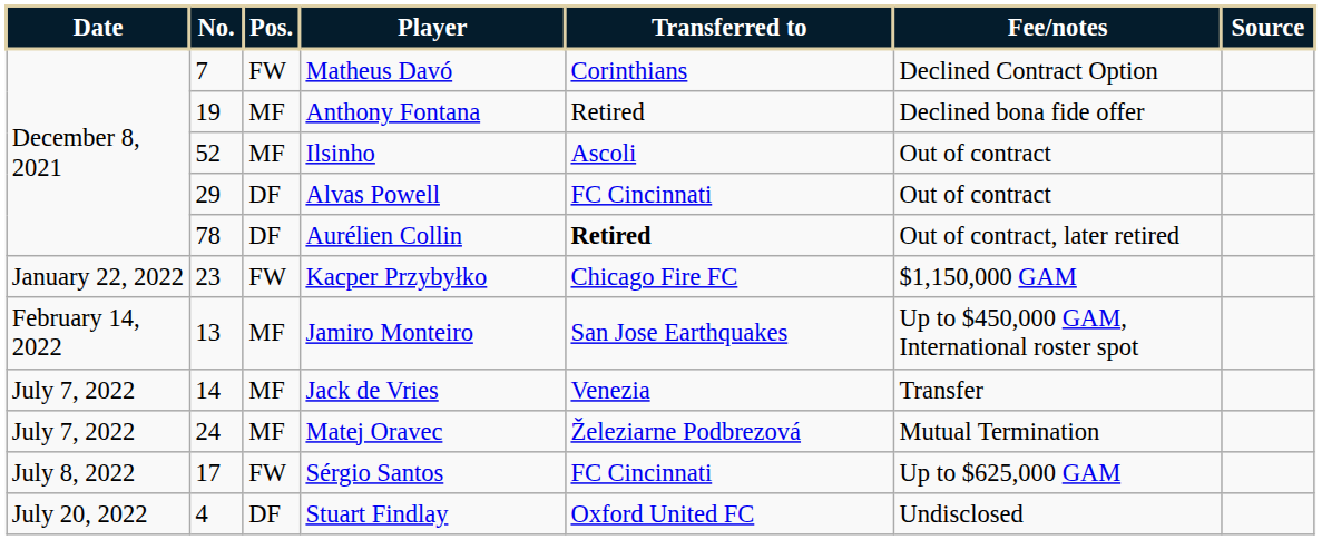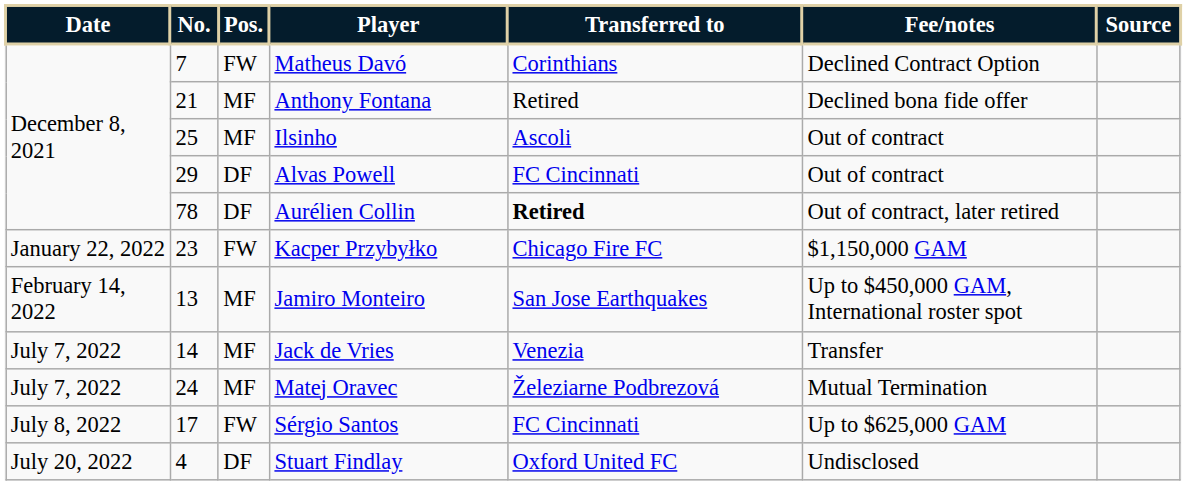 <table class="wikitable sortable" style="width:90%; text-align:center; font-size:95%; text-align:left;">
 <tr>
 <th style="background:#041C2C; color:#FFFFFF; border:2px solid #DFD1A7; width:125px;">Date</th>
 <th style="background:#041C2C; color:#FFFFFF; border:2px solid #DFD1A7; width:25px;">No.</th>
 <th style="background:#041C2C; color:#FFFFFF; border:2px solid #DFD1A7; width:25px;">Pos.</th>
 <th style="background:#041C2C; color:#FFFFFF; border:2px solid #DFD1A7; width:200px;">Player</th>
 <th style="background:#041C2C; color:#FFFFFF; border:2px solid #DFD1A7; width:250px;">Transferred to</th>
 <th style="background:#041C2C; color:#FFFFFF; border:2px solid #DFD1A7; width:250px;">Fee/notes</th>
 <th style="background:#041C2C; color:#FFFFFF; border:2px solid #DFD1A7; width:50px;">Source</th>
 </tr>
 <tr>
 <td rowspan="5">December 8, 2021</td>
 <td>7</td>
 <td>FW</td>
 <td> <a href='#'>Matheus Davó</a></td>
 <td> <a href='#'>Corinthians</a></td>
 <td>Declined Contract Option</td>
 <td></td>
 </tr>
 <tr>
-<td>19</td>
+<td>21</td>
 <td>MF</td>
 <td> <a href='#'>Anthony Fontana</a></td>
 <td>Retired</td>
 <td>Declined bona fide offer</td>
 <td></td>
 </tr>
 <tr>
-<td>52</td>
+<td>25</td>
 <td>MF</td>
 <td> <a href='#'>Ilsinho</a></td>
 <td> <a href='#'>Ascoli</a></td>
 <td>Out of contract</td>
 <td></td>
 </tr>
 <tr>
 <td>29</td>
 <td>DF</td>
 <td> <a href='#'>Alvas Powell</a></td>
 <td> <a href='#'>FC Cincinnati</a></td>
 <td>Out of contract</td>
 <td></td>
 </tr>
 <tr>
 <td>78</td>
 <td>DF</td>
 <td> <a href='#'>Aurélien Collin</a></td>
 <td><strong>Retired</strong></td>
 <td>Out of contract, later retired</td>
 <td></td>
 </tr>
 <tr>
 <td>January 22, 2022</td>
 <td>23</td>
 <td>FW</td>
 <td> <a href='#'>Kacper Przybyłko</a></td>
 <td> <a href='#'>Chicago Fire FC</a></td>
 <td>$1,150,000 <a href='#'>GAM</a></td>
 <td></td>
 </tr>
 <tr>
 <td>February 14, 2022</td>
 <td>13</td>
 <td>MF</td>
 <td> <a href='#'>Jamiro Monteiro</a></td>
 <td> <a href='#'>San Jose Earthquakes</a></td>
 <td>Up to $450,000 <a href='#'>GAM</a>, International roster spot</td>
 <td></td>
 </tr>
 <tr>
 <td>July 7, 2022</td>
 <td>14</td>
 <td>MF</td>
 <td> <a href='#'>Jack de Vries</a></td>
 <td> <a href='#'>Venezia</a></td>
 <td>Transfer</td>
 <td></td>
 </tr>
 <tr>
 <td>July 7, 2022</td>
 <td>24</td>
 <td>MF</td>
 <td> <a href='#'>Matej Oravec</a></td>
 <td> <a href='#'>Železiarne Podbrezová</a></td>
 <td>Mutual Termination</td>
 <td></td>
 </tr>
 <tr>
 <td>July 8, 2022</td>
 <td>17</td>
 <td>FW</td>
 <td> <a href='#'>Sérgio Santos</a></td>
 <td> <a href='#'>FC Cincinnati</a></td>
 <td>Up to $625,000 <a href='#'>GAM</a></td>
 <td></td>
 </tr>
 <tr>
 <td>July 20, 2022</td>
 <td>4</td>
 <td>DF</td>
 <td> <a href='#'>Stuart Findlay</a></td>
 <td> <a href='#'>Oxford United FC</a></td>
 <td>Undisclosed</td>
 <td></td>
 </tr>
 </table>
